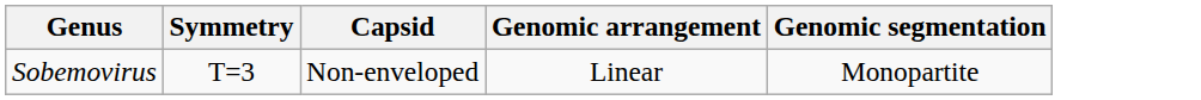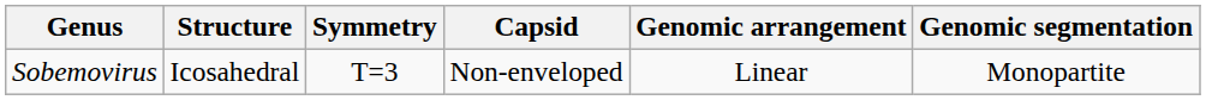 <table class="wikitable sortable" style="text-align:center">
 <tr>
 <th>Genus</th>
+<th>Structure</th>
 <th>Symmetry</th>
 <th>Capsid</th>
 <th>Genomic arrangement</th>
 <th>Genomic segmentation</th>
 </tr>
 <tr>
 <td><em>Sobemovirus</em></td>
+<td>Icosahedral</td>
 <td>T=3</td>
 <td>Non-enveloped</td>
 <td>Linear</td>
 <td>Monopartite</td>
 </tr>
 </table>
